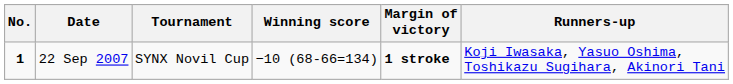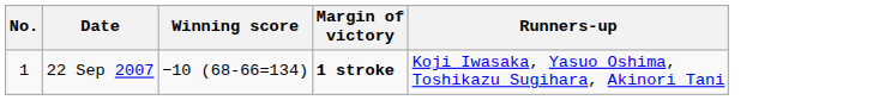 <table class="wikitable" style="font-size:95%;">
 <tr>
 <th>No.</th>
 <th>Date</th>
-<th>Tournament</th>
 <th>Winning score</th>
 <th>Margin of<br>victory</th>
 <th>Runners-up</th>
 </tr>
 <tr>
-<td align=center><strong>1</strong></td>
+<td align=center>1</td>
 <td align=right>22 Sep <a href='#'>2007</a></td>
-<td>SYNX Novil Cup</td>
 <td>−10 (68-66=134)</td>
 <td><strong>1 stroke</strong></td>
 <td> <a href='#'>Koji Iwasaka</a>,  <a href='#'>Yasuo Oshima</a>,<br> <a href='#'>Toshikazu Sugihara</a>,  <a href='#'>Akinori Tani</a></td>
 </tr>
 </table>
